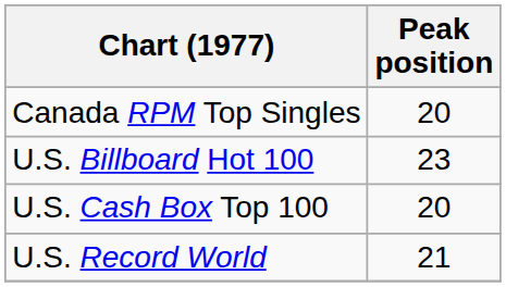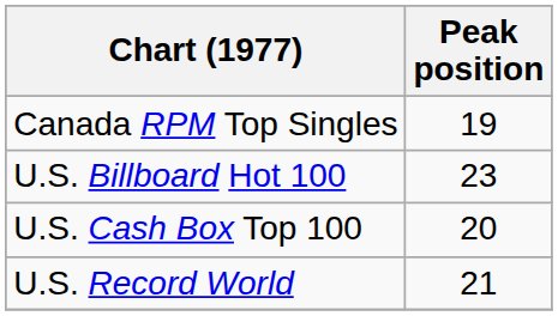 <table class="wikitable sortable">
 <tr>
 <th>Chart (1977)</th>
 <th>Peak<br>position</th>
 </tr>
 <tr>
 <td>Canada <em><a href='#'>RPM</a></em> Top Singles</td>
-<td style="text-align:center;">20</td>
+<td style="text-align:center;">19</td>
 </tr>
 <tr>
 <td>U.S. <em><a href='#'>Billboard</a></em> <a href='#'>Hot 100</a></td>
 <td style="text-align:center;">23</td>
 </tr>
 <tr>
 <td>U.S. <a href='#'><em>Cash Box</em></a> Top 100</td>
 <td align="center">20</td>
 </tr>
 <tr>
 <td>U.S. <em><a href='#'>Record World</a></em></td>
 <td style="text-align:center;">21</td>
 </tr>
 <tr>
 </tr>
 </table>
